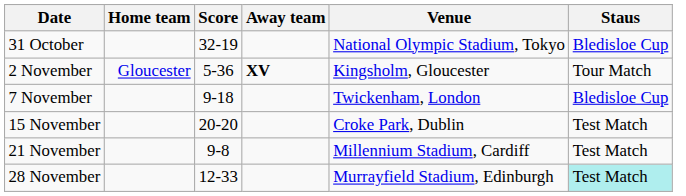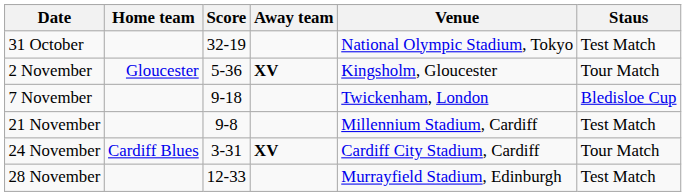 <table class="wikitable">
 <tr>
 <th>Date</th>
 <th>Home team</th>
 <th>Score</th>
 <th>Away team</th>
 <th>Venue</th>
 <th>Staus</th>
 </tr>
 <tr>
 <td>31 October</td>
 <td align=right><strong></strong></td>
 <td align=center>32-19</td>
 <td></td>
 <td><a href='#'>National Olympic Stadium</a>, Tokyo</td>
-<td><a href='#'>Bledisloe Cup</a></td>
+<td>Test Match</td>
 </tr>
 <tr>
 <td>2 November</td>
 <td align=right><a href='#'>Gloucester</a> </td>
 <td align=center>5-36</td>
 <td><strong> XV</strong></td>
 <td><a href='#'>Kingsholm</a>, Gloucester</td>
 <td>Tour Match</td>
 </tr>
 <tr>
 <td>7 November</td>
 <td align=right></td>
 <td align=center>9-18</td>
 <td><strong></strong></td>
 <td><a href='#'>Twickenham</a>, <a href='#'>London</a></td>
 <td><a href='#'>Bledisloe Cup</a></td>
 </tr>
 <tr>
-<td>15 November</td>
-<td align=right></td>
-<td align=center>20-20</td>
-<td></td>
-<td><a href='#'>Croke Park</a>, Dublin</td>
-<td>Test Match</td>
-</tr>
-<tr>
 <td>21 November</td>
 <td align=right><strong></strong></td>
 <td align=center>9-8</td>
 <td></td>
 <td><a href='#'>Millennium Stadium</a>, Cardiff</td>
 <td>Test Match</td>
 </tr>
 <tr>
+<td>24 November</td>
+<td align=right><a href='#'>Cardiff Blues</a> </td>
+<td align=center>3-31</td>
+<td><strong> XV</strong></td>
+<td><a href='#'>Cardiff City Stadium</a>, Cardiff</td>
+<td>Tour Match</td>
+</tr>
+<tr>
 <td>28 November</td>
 <td align=right></td>
 <td align=center>12-33</td>
 <td><strong></strong></td>
 <td><a href='#'>Murrayfield Stadium</a>, Edinburgh</td>
-<td style="background: paleturquoise;">Test Match</td>
+<td>Test Match</td>
 </tr>
 </table>
